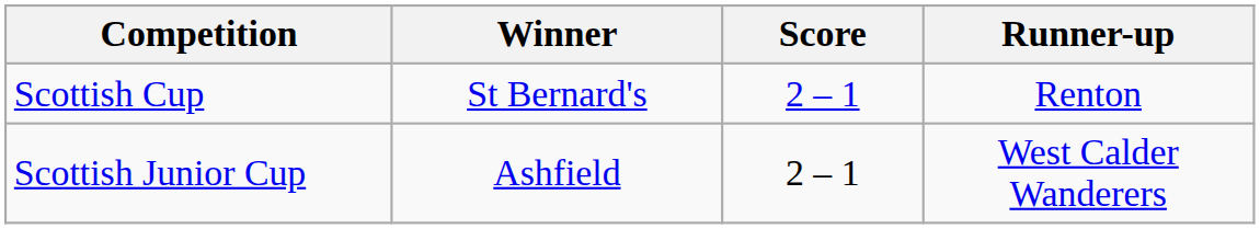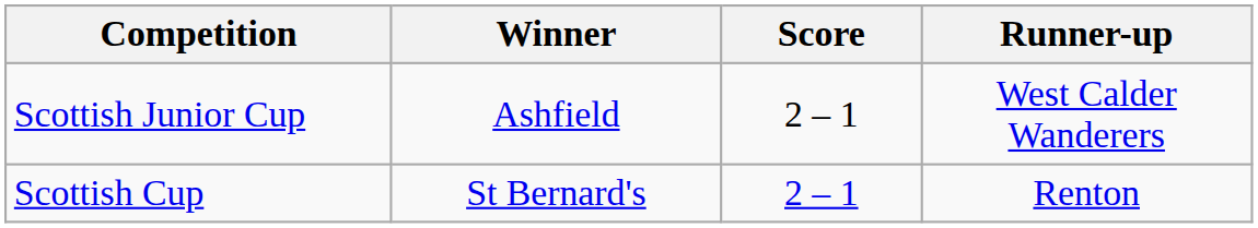 <table class="wikitable" style="text-align: center;">
 <tr>
 <th width=160>Competition</th>
 <th width=135>Winner</th>
 <th width=80>Score</th>
 <th width=135>Runner-up</th>
 </tr>
 <tr>
+<td align=left><a href='#'>Scottish Junior Cup</a></td>
+<td><a href='#'>Ashfield</a></td>
+<td>2 – 1</td>
+<td><a href='#'>West Calder Wanderers</a></td>
+</tr>
+<tr>
 <td align=left><a href='#'>Scottish Cup</a></td>
 <td><a href='#'>St Bernard's</a></td>
 <td><a href='#'>2 – 1</a></td>
 <td><a href='#'>Renton</a></td>
 </tr>
-<tr>
-<td align=left><a href='#'>Scottish Junior Cup</a></td>
-<td><a href='#'>Ashfield</a></td>
-<td>2 – 1</td>
-<td><a href='#'>West Calder Wanderers</a></td>
-</tr>
 </table>
